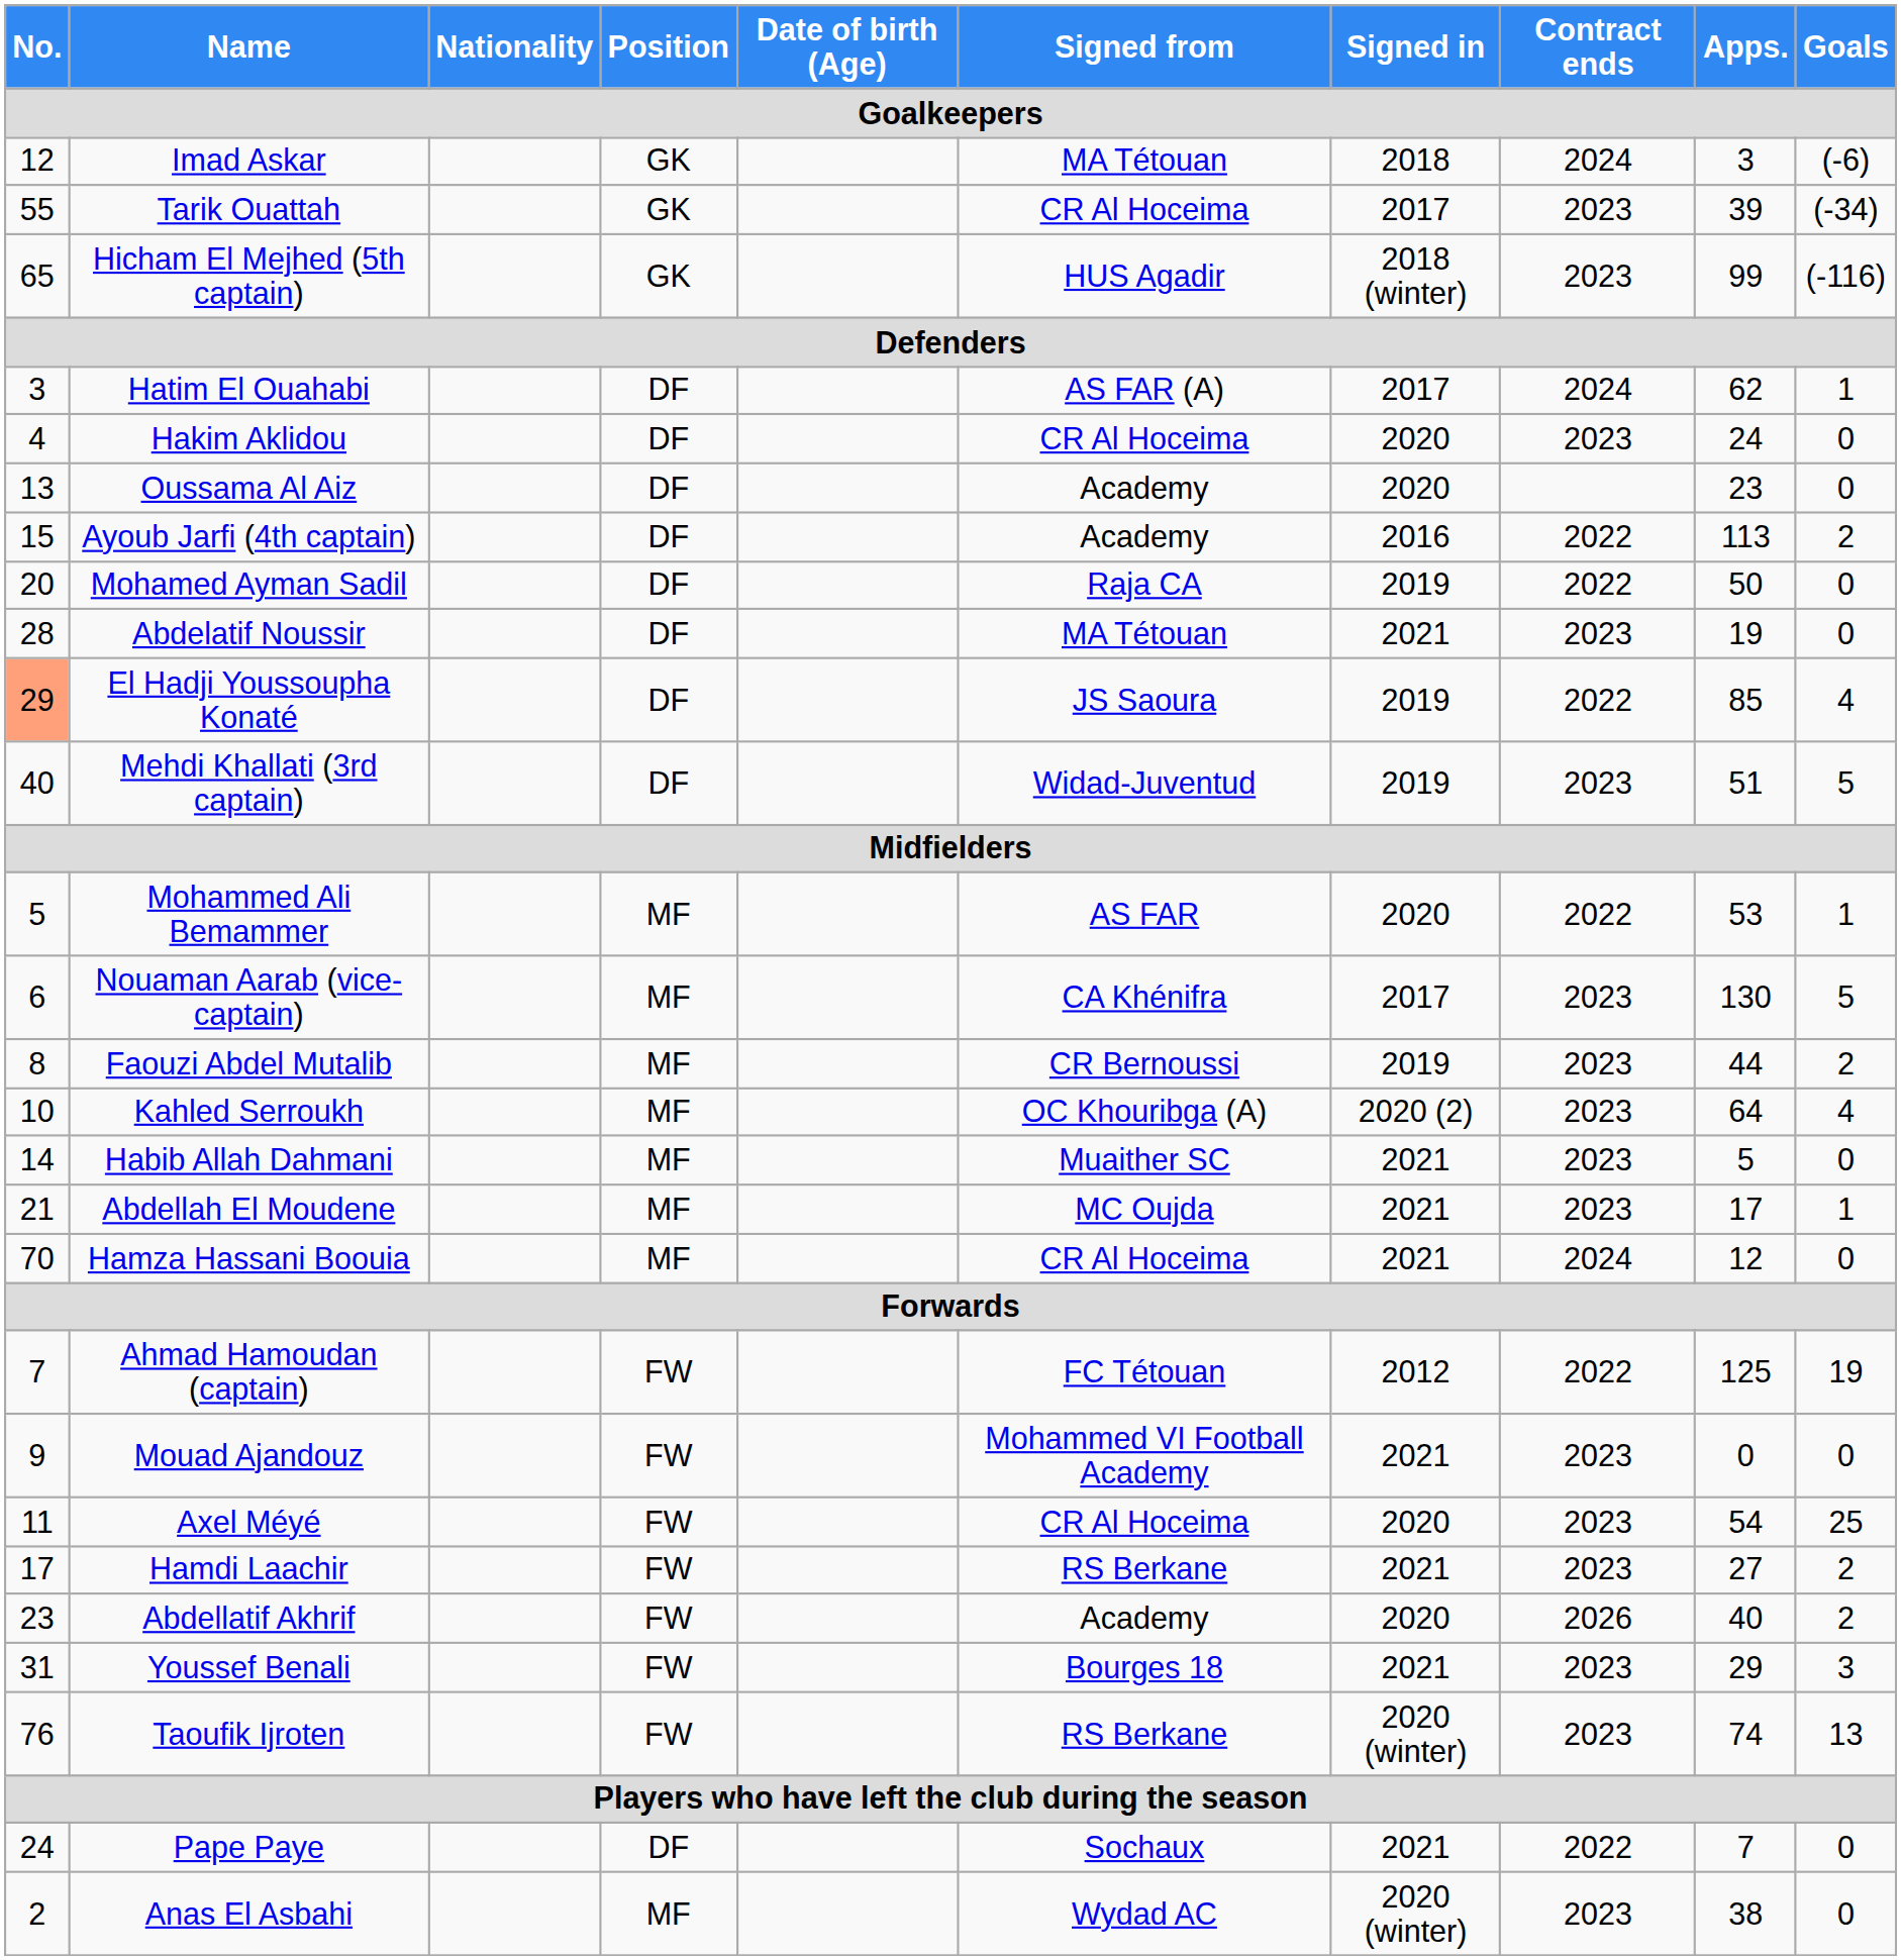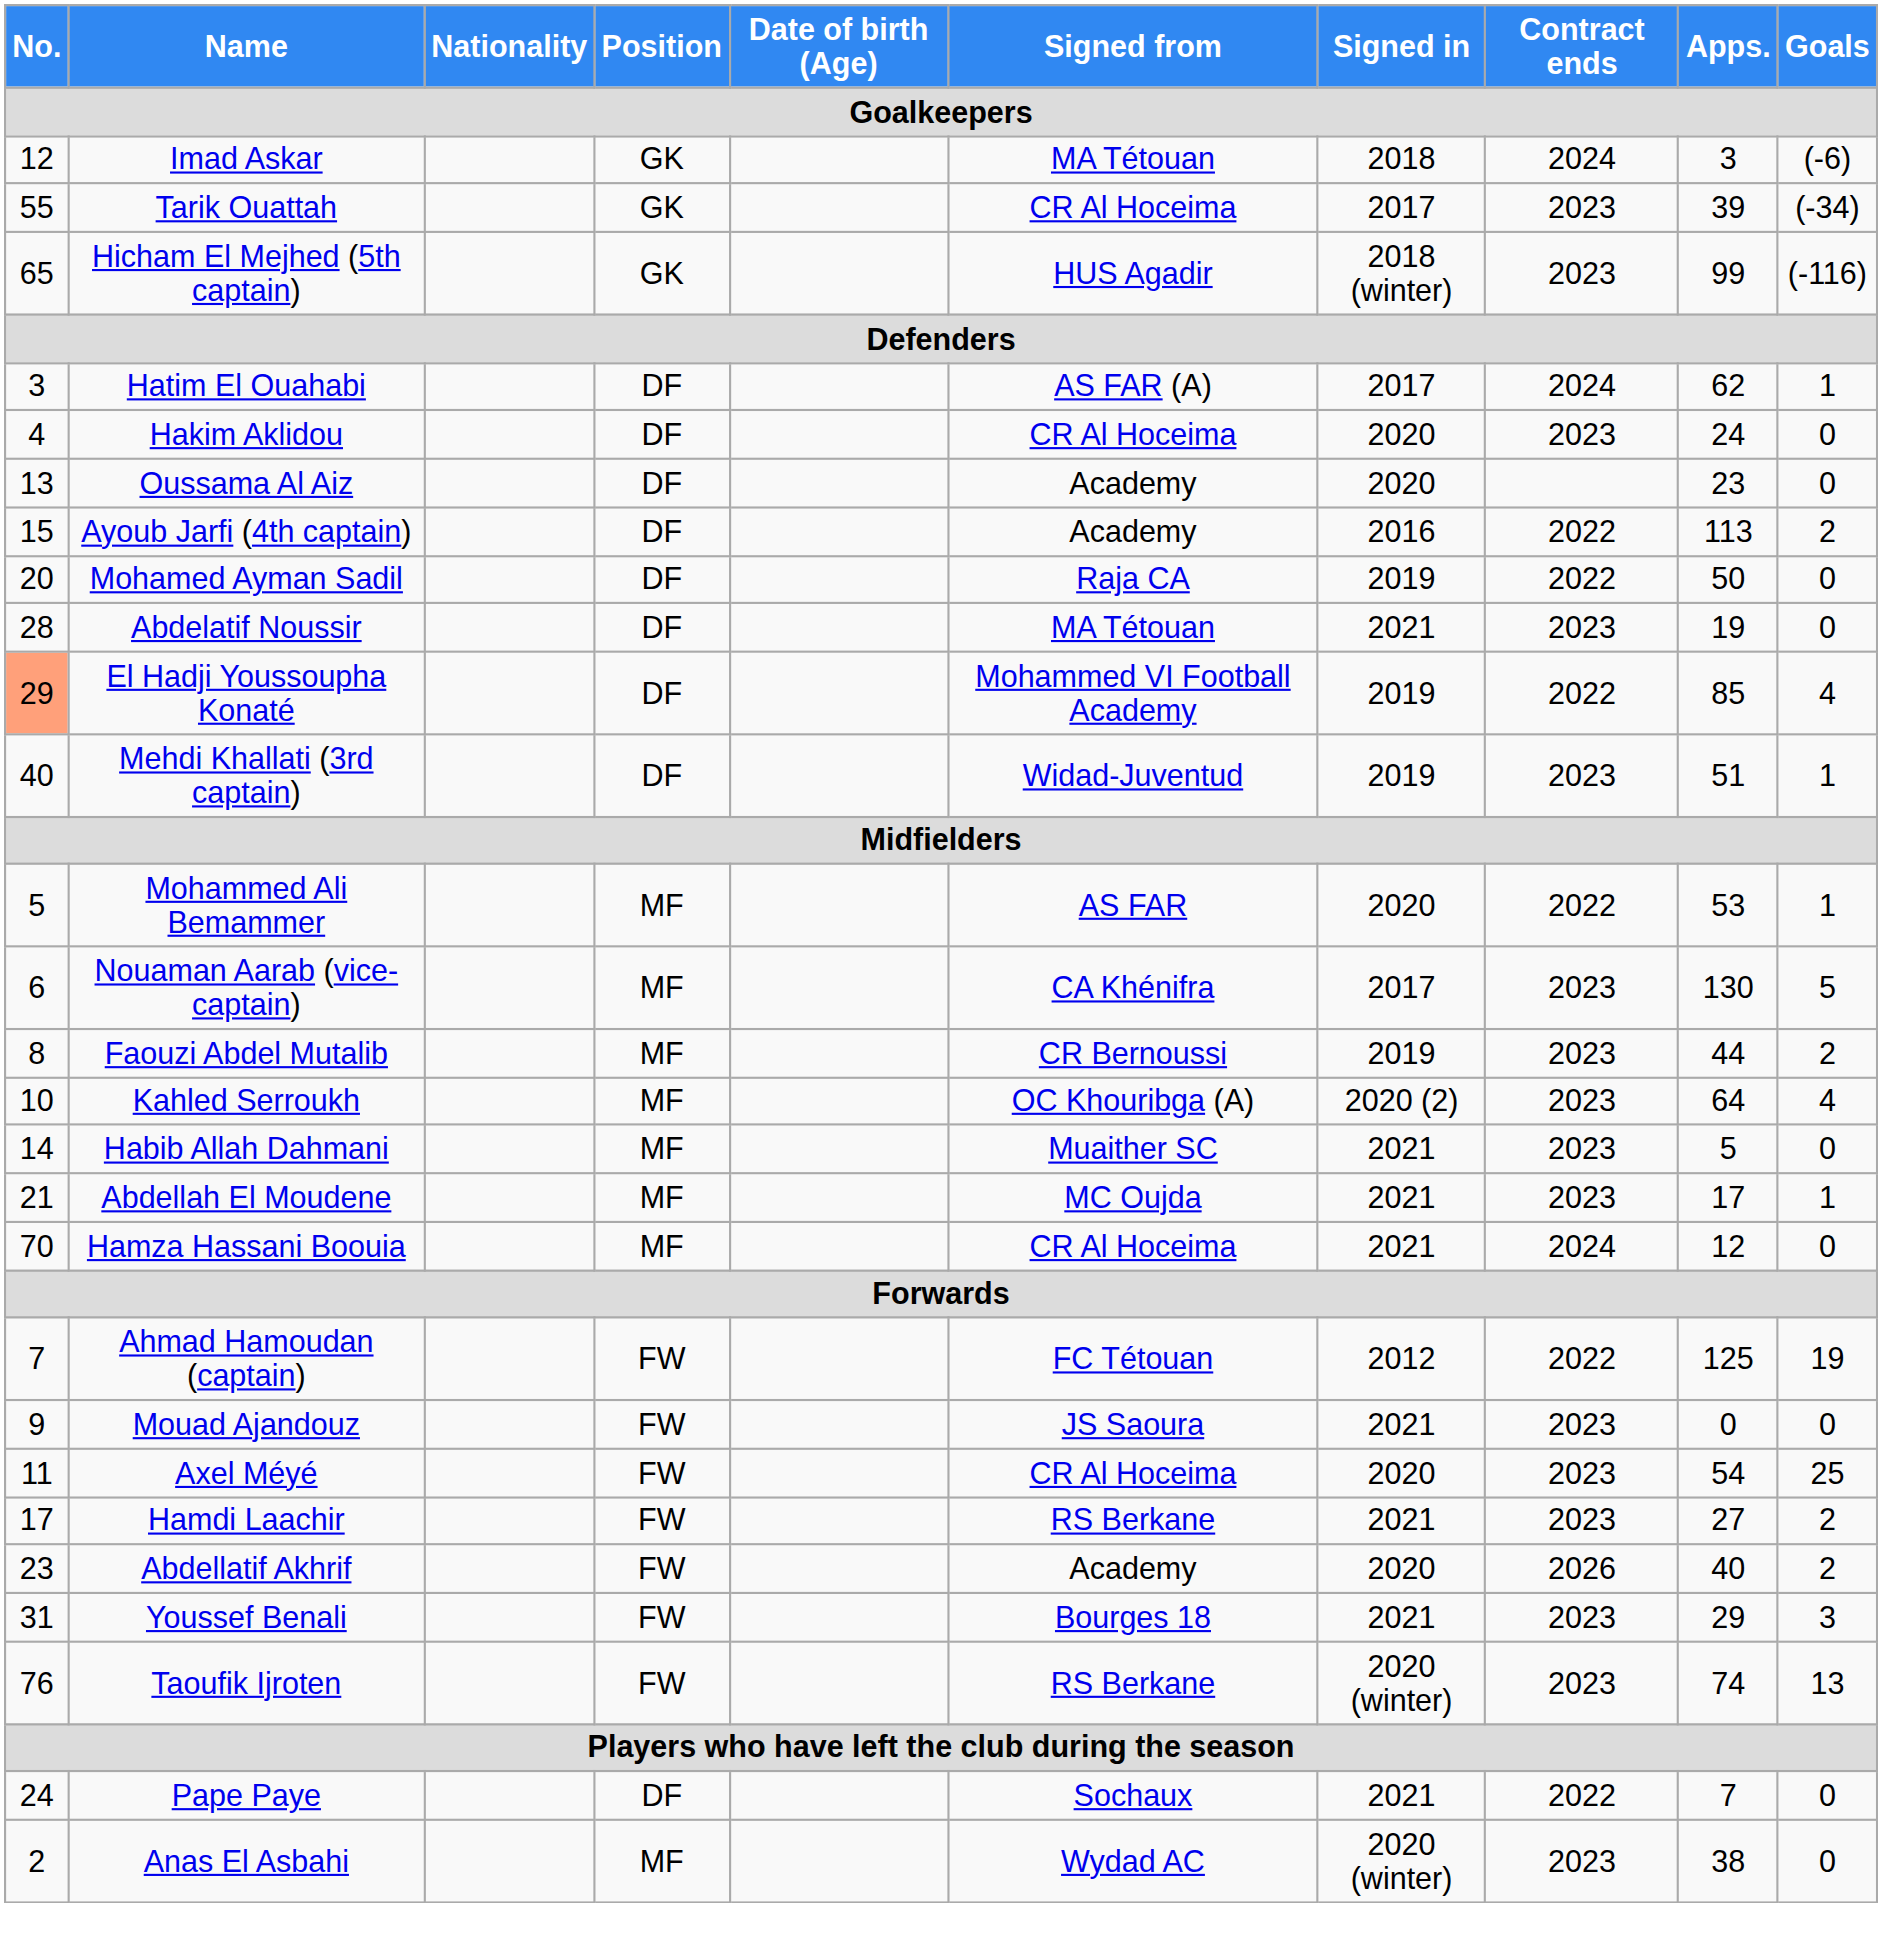 <table class="wikitable sortable"  style="text-align:center; font-size:90%; width:100%;">
 <tr>
 <th style="background:#3088f2; color:#ffffff; text-align:center;">No.</th>
 <th style="background:#3088f2; color:#ffffff; text-align:center;">Name</th>
 <th style="background:#3088f2; color:#ffffff; text-align:center;">Nationality</th>
 <th style="background:#3088f2; color:#ffffff; text-align:center;">Position</th>
 <th style="background:#3088f2; color:#ffffff; text-align:center;">Date of birth (Age)</th>
 <th style="background:#3088f2; color:#ffffff; text-align:center;">Signed from</th>
 <th style="background:#3088f2; color:#ffffff; text-align:center;">Signed in</th>
 <th style="background:#3088f2; color:#ffffff; text-align:center;">Contract ends</th>
 <th style="background:#3088f2; color:#ffffff; text-align:center;">Apps.</th>
 <th style="background:#3088f2; color:#ffffff; text-align:center;">Goals</th>
 </tr>
 <tr>
 <th colspan="11"  style="background:#dcdcdc; text-align:center;">Goalkeepers</th>
 </tr>
 <tr>
 <td>12</td>
 <td><a href='#'>Imad Askar</a></td>
 <td></td>
 <td>GK</td>
 <td></td>
 <td><a href='#'>MA Tétouan</a></td>
 <td>2018</td>
 <td>2024</td>
 <td>3</td>
 <td>(-6)</td>
 </tr>
 <tr>
 <td>55</td>
 <td><a href='#'>Tarik Ouattah</a></td>
 <td></td>
 <td>GK</td>
 <td></td>
 <td><a href='#'>CR Al Hoceima</a></td>
 <td>2017</td>
 <td>2023</td>
 <td>39</td>
 <td>(-34)</td>
 </tr>
 <tr>
 <td>65</td>
 <td><a href='#'>Hicham El Mejhed</a> (<a href='#'>5th captain</a>)</td>
 <td></td>
 <td>GK</td>
 <td></td>
 <td><a href='#'>HUS Agadir</a></td>
 <td>2018 (winter)</td>
 <td>2023</td>
 <td>99</td>
 <td>(-116)</td>
 </tr>
 <tr>
 <th colspan="11"  style="background:#dcdcdc; text-align:center;">Defenders</th>
 </tr>
 <tr>
 <td>3</td>
 <td><a href='#'>Hatim El Ouahabi</a></td>
 <td></td>
 <td>DF</td>
 <td></td>
 <td><a href='#'>AS FAR</a> (A)</td>
 <td>2017</td>
 <td>2024</td>
 <td>62</td>
 <td>1</td>
 </tr>
 <tr>
 <td>4</td>
 <td><a href='#'>Hakim Aklidou</a></td>
 <td></td>
 <td>DF</td>
 <td></td>
 <td><a href='#'>CR Al Hoceima</a></td>
 <td>2020</td>
 <td>2023</td>
 <td>24</td>
 <td>0</td>
 </tr>
 <tr>
 <td>13</td>
 <td><a href='#'>Oussama Al Aiz</a></td>
 <td></td>
 <td>DF</td>
 <td></td>
 <td>Academy</td>
 <td>2020</td>
 <td></td>
 <td>23</td>
 <td>0</td>
 </tr>
 <tr>
 <td>15</td>
 <td><a href='#'>Ayoub Jarfi</a> (<a href='#'>4th captain</a>)</td>
 <td></td>
 <td>DF</td>
 <td></td>
 <td>Academy</td>
 <td>2016</td>
 <td>2022</td>
 <td>113</td>
 <td>2</td>
 </tr>
 <tr>
 <td>20</td>
 <td><a href='#'>Mohamed Ayman Sadil</a></td>
 <td></td>
 <td>DF</td>
 <td></td>
 <td><a href='#'>Raja CA</a></td>
 <td>2019</td>
 <td>2022</td>
 <td>50</td>
 <td>0</td>
 </tr>
 <tr>
 <td>28</td>
 <td><a href='#'>Abdelatif Noussir</a></td>
 <td></td>
 <td>DF</td>
 <td></td>
 <td><a href='#'>MA Tétouan</a></td>
 <td>2021</td>
 <td>2023</td>
 <td>19</td>
 <td>0</td>
 </tr>
 <tr>
 <td style="background: lightsalmon;">29</td>
 <td><a href='#'>El Hadji Youssoupha Konaté</a></td>
 <td></td>
 <td>DF</td>
 <td></td>
-<td><a href='#'>JS Saoura</a></td>
+<td><a href='#'>Mohammed VI Football Academy</a></td>
 <td>2019</td>
 <td>2022</td>
 <td>85</td>
 <td>4</td>
 </tr>
 <tr>
 <td>40</td>
 <td><a href='#'>Mehdi Khallati</a> (<a href='#'>3rd captain</a>)</td>
 <td></td>
 <td>DF</td>
 <td></td>
 <td><a href='#'>Widad-Juventud</a></td>
 <td>2019</td>
 <td>2023</td>
 <td>51</td>
-<td>5</td>
+<td>1</td>
 </tr>
 <tr>
 <th colspan="11"  style="background:#dcdcdc; text-align:center;">Midfielders</th>
 </tr>
 <tr>
 <td>5</td>
 <td><a href='#'>Mohammed Ali Bemammer</a></td>
 <td></td>
 <td>MF</td>
 <td></td>
 <td><a href='#'>AS FAR</a></td>
 <td>2020</td>
 <td>2022</td>
 <td>53</td>
 <td>1</td>
 </tr>
 <tr>
 <td>6</td>
 <td><a href='#'>Nouaman Aarab</a> (<a href='#'>vice-captain</a>)</td>
 <td></td>
 <td>MF</td>
 <td></td>
 <td><a href='#'>CA Khénifra</a></td>
 <td>2017</td>
 <td>2023</td>
 <td>130</td>
 <td>5</td>
 </tr>
 <tr>
 <td>8</td>
 <td><a href='#'>Faouzi Abdel Mutalib</a></td>
 <td></td>
 <td>MF</td>
 <td></td>
 <td><a href='#'>CR Bernoussi</a></td>
 <td>2019</td>
 <td>2023</td>
 <td>44</td>
 <td>2</td>
 </tr>
 <tr>
 <td>10</td>
 <td><a href='#'>Kahled Serroukh</a></td>
 <td></td>
 <td>MF</td>
 <td></td>
 <td><a href='#'>OC Khouribga</a> (A)</td>
 <td>2020 (2)</td>
 <td>2023</td>
 <td>64</td>
 <td>4</td>
 </tr>
 <tr>
 <td>14</td>
 <td><a href='#'>Habib Allah Dahmani</a></td>
 <td></td>
 <td>MF</td>
 <td></td>
 <td><a href='#'>Muaither SC</a></td>
 <td>2021</td>
 <td>2023</td>
 <td>5</td>
 <td>0</td>
 </tr>
 <tr>
 <td>21</td>
 <td><a href='#'>Abdellah El Moudene</a></td>
 <td></td>
 <td>MF</td>
 <td></td>
 <td><a href='#'>MC Oujda</a></td>
 <td>2021</td>
 <td>2023</td>
 <td>17</td>
 <td>1</td>
 </tr>
 <tr>
 <td>70</td>
 <td><a href='#'>Hamza Hassani Boouia</a></td>
 <td></td>
 <td>MF</td>
 <td></td>
 <td><a href='#'>CR Al Hoceima</a></td>
 <td>2021</td>
 <td>2024</td>
 <td>12</td>
 <td>0</td>
 </tr>
 <tr>
 <th colspan="11"  style="background:#dcdcdc; text-align:center;">Forwards</th>
 </tr>
 <tr>
 <td>7</td>
 <td><a href='#'>Ahmad Hamoudan</a> (<a href='#'>captain</a>)</td>
 <td></td>
 <td>FW</td>
 <td></td>
 <td><a href='#'>FC Tétouan</a></td>
 <td>2012</td>
 <td>2022</td>
 <td>125</td>
 <td>19</td>
 </tr>
 <tr>
 <td>9</td>
 <td><a href='#'>Mouad Ajandouz</a></td>
 <td></td>
 <td>FW</td>
 <td></td>
-<td><a href='#'>Mohammed VI Football Academy</a></td>
+<td><a href='#'>JS Saoura</a></td>
 <td>2021</td>
 <td>2023</td>
 <td>0</td>
 <td>0</td>
 </tr>
 <tr>
 <td>11</td>
 <td><a href='#'>Axel Méyé</a></td>
 <td></td>
 <td>FW</td>
 <td></td>
 <td><a href='#'>CR Al Hoceima</a></td>
 <td>2020</td>
 <td>2023</td>
 <td>54</td>
 <td>25</td>
 </tr>
 <tr>
 <td>17</td>
 <td><a href='#'>Hamdi Laachir</a></td>
 <td></td>
 <td>FW</td>
 <td></td>
 <td><a href='#'>RS Berkane</a></td>
 <td>2021</td>
 <td>2023</td>
 <td>27</td>
 <td>2</td>
 </tr>
 <tr>
 <td>23</td>
 <td><a href='#'>Abdellatif Akhrif</a></td>
 <td></td>
 <td>FW</td>
 <td></td>
 <td>Academy</td>
 <td>2020</td>
 <td>2026</td>
 <td>40</td>
 <td>2</td>
 </tr>
 <tr>
 <td>31</td>
 <td><a href='#'>Youssef Benali</a></td>
 <td></td>
 <td>FW</td>
 <td></td>
 <td><a href='#'>Bourges 18</a></td>
 <td>2021</td>
 <td>2023</td>
 <td>29</td>
 <td>3</td>
 </tr>
 <tr>
 <td>76</td>
 <td><a href='#'>Taoufik Ijroten</a></td>
 <td></td>
 <td>FW</td>
 <td></td>
 <td><a href='#'>RS Berkane</a></td>
 <td>2020 (winter)</td>
 <td>2023</td>
 <td>74</td>
 <td>13</td>
 </tr>
 <tr>
 <th colspan="11"  style="background:#dcdcdc; text-align:center;">Players who have left the club during the season</th>
 </tr>
 <tr>
 <td>24</td>
 <td><a href='#'>Pape Paye</a></td>
 <td></td>
 <td>DF</td>
 <td></td>
 <td><a href='#'>Sochaux</a></td>
 <td>2021</td>
 <td>2022</td>
 <td>7</td>
 <td>0</td>
 </tr>
 <tr>
 <td>2</td>
 <td><a href='#'>Anas El Asbahi</a></td>
 <td></td>
 <td>MF</td>
 <td></td>
 <td><a href='#'>Wydad AC</a></td>
 <td>2020 (winter)</td>
 <td>2023</td>
 <td>38</td>
 <td>0</td>
 </tr>
 </table>
